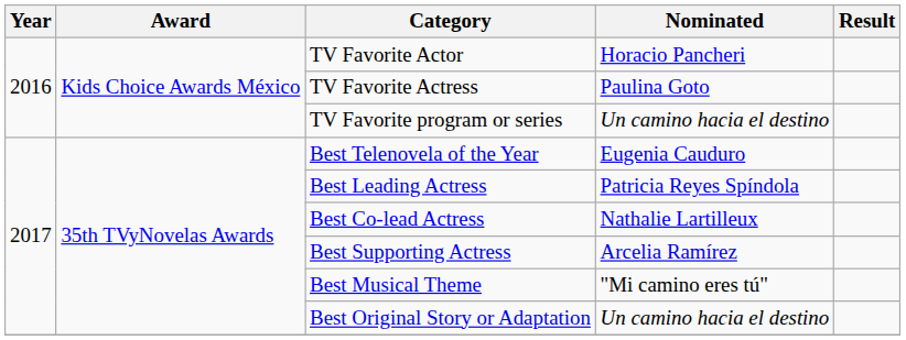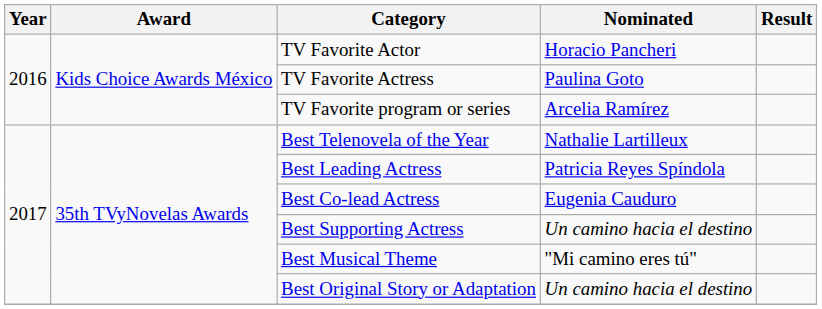 <table class="wikitable plainrowheaders">
 <tr>
 <th scope="col">Year</th>
 <th scope="col">Award</th>
 <th scope="col">Category</th>
 <th scope="col">Nominated</th>
 <th scope="col">Result</th>
 </tr>
 <tr>
 <td rowspan="3">2016</td>
 <td rowspan="3"><a href='#'>Kids Choice Awards México</a></td>
 <td>TV Favorite Actor</td>
 <td><a href='#'>Horacio Pancheri</a></td>
 <td></td>
 </tr>
 <tr>
 <td>TV Favorite Actress</td>
 <td><a href='#'>Paulina Goto</a></td>
 <td></td>
 </tr>
 <tr>
 <td>TV Favorite program or series</td>
-<td><em>Un camino hacia el destino</em></td>
+<td><a href='#'>Arcelia Ramírez</a></td>
 <td></td>
 </tr>
 <tr>
 <td rowspan="6">2017</td>
 <td rowspan="6"><a href='#'>35th TVyNovelas Awards</a></td>
 <td><a href='#'>Best Telenovela of the Year</a></td>
-<td><a href='#'>Eugenia Cauduro</a></td>
+<td><a href='#'>Nathalie Lartilleux</a></td>
 <td></td>
 </tr>
 <tr>
 <td><a href='#'>Best Leading Actress</a></td>
 <td><a href='#'>Patricia Reyes Spíndola</a></td>
 <td></td>
 </tr>
 <tr>
 <td><a href='#'>Best Co-lead Actress</a></td>
-<td><a href='#'>Nathalie Lartilleux</a></td>
+<td><a href='#'>Eugenia Cauduro</a></td>
 <td></td>
 </tr>
 <tr>
 <td><a href='#'>Best Supporting Actress</a></td>
-<td><a href='#'>Arcelia Ramírez</a></td>
+<td><em>Un camino hacia el destino</em></td>
 <td></td>
 </tr>
 <tr>
 <td><a href='#'>Best Musical Theme</a></td>
 <td>"Mi camino eres tú"</td>
 <td></td>
 </tr>
 <tr>
 <td><a href='#'>Best Original Story or Adaptation</a></td>
 <td><em>Un camino hacia el destino</em></td>
 <td></td>
 </tr>
 <tr>
 </tr>
 </table>
